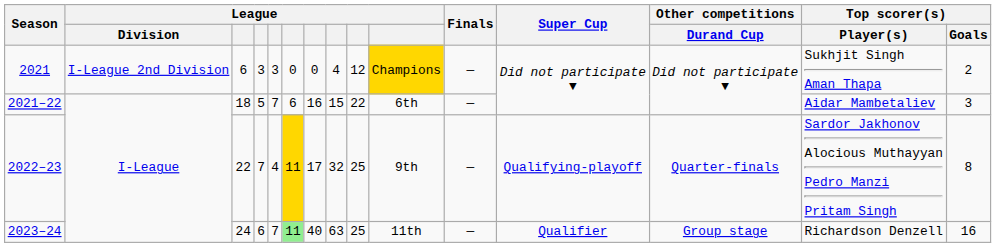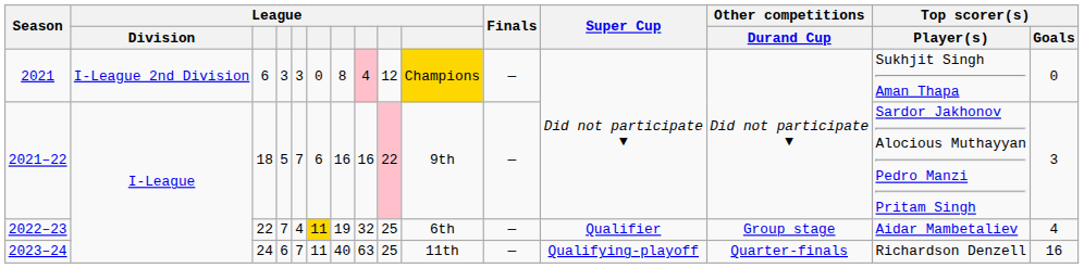 <table class="wikitable sortable" style="text-align: center; font-size:85%">
 <tr>
 <th rowspan="2">Season</th>
 <th colspan="9">League</th>
 <th rowspan="2"><strong>Finals</strong></th>
 <th rowspan="2"><strong><a href='#'>Super Cup</a></strong></th>
 <th>Other competitions</th>
 <th colspan="2">Top scorer(s)</th>
 </tr>
 <tr>
 <th>Division</th>
 <th></th>
 <th></th>
 <th></th>
 <th></th>
 <th></th>
 <th></th>
 <th></th>
 <th></th>
 <th><a href='#'>Durand Cup</a></th>
 <th>Player(s)</th>
 <th>Goals</th>
 </tr>
 <tr>
 <td><a href='#'>2021</a></td>
 <td><a href='#'>I-League 2nd Division</a></td>
 <td>6</td>
 <td>3</td>
 <td>3</td>
 <td>0</td>
-<td>0</td>
-<td>4</td>
+<td>8</td>
+<td style="background: pink;">4</td>
 <td>12</td>
 <td bgcolor="gold">Champions</td>
 <td>—</td>
 <td rowspan="2"><em>Did not participate</em><br>▼</td>
 <td rowspan="2"><em>Did not participate</em><br>▼</td>
 <td align="left"> Sukhjit Singh <hr>  <a href='#'>Aman Thapa</a></td>
-<td>2</td>
+<td>0</td>
 </tr>
 <tr>
 <td><a href='#'>2021–22</a></td>
 <td rowspan="3"><a href='#'>I-League</a></td>
 <td>18</td>
 <td>5</td>
 <td>7</td>
 <td>6</td>
 <td>16</td>
-<td>15</td>
-<td>22</td>
-<td>6th</td>
+<td>16</td>
+<td style="background: pink;">22</td>
+<td>9th</td>
 <td>—</td>
-<td align="left"> <a href='#'>Aidar Mambetaliev</a></td>
+<td align="left"> <a href='#'>Sardor Jakhonov</a> <hr>  Alocious Muthayyan <hr>  <a href='#'>Pedro Manzi</a> <hr>  <a href='#'>Pritam Singh</a></td>
 <td>3</td>
 </tr>
 <tr>
 <td><a href='#'>2022–23</a></td>
 <td>22</td>
 <td>7</td>
 <td>4</td>
 <td style="background: gold;">11</td>
-<td>17</td>
+<td>19</td>
 <td>32</td>
 <td>25</td>
-<td>9th</td>
+<td>6th</td>
 <td>—</td>
-<td><a href='#'>Qualifying-playoff</a></td>
-<td><a href='#'>Quarter-finals</a></td>
-<td align="left"> <a href='#'>Sardor Jakhonov</a> <hr>  Alocious Muthayyan <hr>  <a href='#'>Pedro Manzi</a> <hr>  <a href='#'>Pritam Singh</a></td>
-<td>8</td>
+<td><a href='#'>Qualifier</a></td>
+<td><a href='#'>Group stage</a></td>
+<td align="left"> <a href='#'>Aidar Mambetaliev</a></td>
+<td>4</td>
 </tr>
 <tr>
 <td><a href='#'>2023–24</a></td>
 <td>24</td>
 <td>6</td>
 <td>7</td>
-<td style="background: lightgreen;">11</td>
+<td>11</td>
 <td>40</td>
 <td>63</td>
 <td>25</td>
 <td>11th</td>
 <td>—</td>
-<td><a href='#'>Qualifier</a></td>
-<td><a href='#'>Group stage</a></td>
+<td><a href='#'>Qualifying-playoff</a></td>
+<td><a href='#'>Quarter-finals</a></td>
 <td align="left"> Richardson Denzell</td>
 <td>16</td>
 </tr>
 </table>
